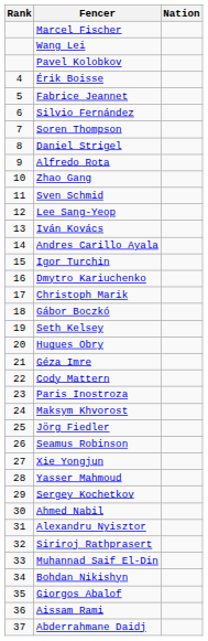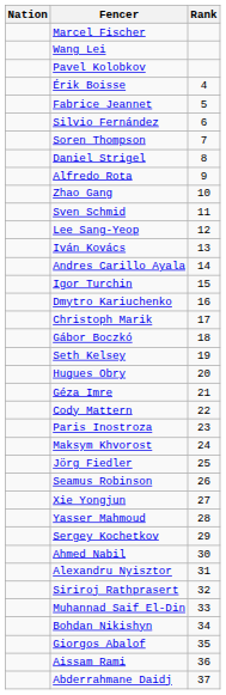 <table class="wikitable sortable" style="text-align: center;">
 <tr>
+<th>Nation</th>
+<th>Fencer</th>
 <th>Rank</th>
-<th>Fencer</th>
-<th>Nation</th>
 </tr>
 <tr>
+<td align=left></td>
+<td align=left><a href='#'>Marcel Fischer</a></td>
 <td></td>
-<td align=left><a href='#'>Marcel Fischer</a></td>
-<td align=left></td>
 </tr>
 <tr>
+<td align=left></td>
+<td align=left><a href='#'>Wang Lei</a></td>
 <td></td>
-<td align=left><a href='#'>Wang Lei</a></td>
-<td align=left></td>
 </tr>
 <tr>
+<td align=left></td>
+<td align=left><a href='#'>Pavel Kolobkov</a></td>
 <td></td>
-<td align=left><a href='#'>Pavel Kolobkov</a></td>
-<td align=left></td>
 </tr>
 <tr>
+<td align=left></td>
+<td align=left><a href='#'>Érik Boisse</a></td>
 <td>4</td>
-<td align=left><a href='#'>Érik Boisse</a></td>
-<td align=left></td>
 </tr>
 <tr>
+<td align=left></td>
+<td align=left><a href='#'>Fabrice Jeannet</a></td>
 <td>5</td>
-<td align=left><a href='#'>Fabrice Jeannet</a></td>
-<td align=left></td>
 </tr>
 <tr>
+<td align=left></td>
+<td align=left><a href='#'>Silvio Fernández</a></td>
 <td>6</td>
-<td align=left><a href='#'>Silvio Fernández</a></td>
-<td align=left></td>
 </tr>
 <tr>
+<td align=left></td>
+<td align=left><a href='#'>Soren Thompson</a></td>
 <td>7</td>
-<td align=left><a href='#'>Soren Thompson</a></td>
-<td align=left></td>
 </tr>
 <tr>
+<td align=left></td>
+<td align=left><a href='#'>Daniel Strigel</a></td>
 <td>8</td>
-<td align=left><a href='#'>Daniel Strigel</a></td>
-<td align=left></td>
 </tr>
 <tr>
+<td align=left></td>
+<td align=left><a href='#'>Alfredo Rota</a></td>
 <td>9</td>
-<td align=left><a href='#'>Alfredo Rota</a></td>
-<td align=left></td>
 </tr>
 <tr>
+<td align=left></td>
+<td align=left><a href='#'>Zhao Gang</a></td>
 <td>10</td>
-<td align=left><a href='#'>Zhao Gang</a></td>
-<td align=left></td>
 </tr>
 <tr>
+<td align=left></td>
+<td align=left><a href='#'>Sven Schmid</a></td>
 <td>11</td>
-<td align=left><a href='#'>Sven Schmid</a></td>
-<td align=left></td>
 </tr>
 <tr>
+<td align=left></td>
+<td align=left><a href='#'>Lee Sang-Yeop</a></td>
 <td>12</td>
-<td align=left><a href='#'>Lee Sang-Yeop</a></td>
-<td align=left></td>
 </tr>
 <tr>
+<td align=left></td>
+<td align=left><a href='#'>Iván Kovács</a></td>
 <td>13</td>
-<td align=left><a href='#'>Iván Kovács</a></td>
-<td align=left></td>
 </tr>
 <tr>
+<td align=left></td>
+<td align=left><a href='#'>Andres Carillo Ayala</a></td>
 <td>14</td>
-<td align=left><a href='#'>Andres Carillo Ayala</a></td>
-<td align=left></td>
 </tr>
 <tr>
+<td align=left></td>
+<td align=left><a href='#'>Igor Turchin</a></td>
 <td>15</td>
-<td align=left><a href='#'>Igor Turchin</a></td>
-<td align=left></td>
 </tr>
 <tr>
+<td align=left></td>
+<td align=left><a href='#'>Dmytro Kariuchenko</a></td>
 <td>16</td>
-<td align=left><a href='#'>Dmytro Kariuchenko</a></td>
-<td align=left></td>
 </tr>
 <tr>
+<td align=left></td>
+<td align=left><a href='#'>Christoph Marik</a></td>
 <td>17</td>
-<td align=left><a href='#'>Christoph Marik</a></td>
-<td align=left></td>
 </tr>
 <tr>
+<td align=left></td>
+<td align=left><a href='#'>Gábor Boczkó</a></td>
 <td>18</td>
-<td align=left><a href='#'>Gábor Boczkó</a></td>
-<td align=left></td>
 </tr>
 <tr>
+<td align=left></td>
+<td align=left><a href='#'>Seth Kelsey</a></td>
 <td>19</td>
-<td align=left><a href='#'>Seth Kelsey</a></td>
-<td align=left></td>
 </tr>
 <tr>
+<td align=left></td>
+<td align=left><a href='#'>Hugues Obry</a></td>
 <td>20</td>
-<td align=left><a href='#'>Hugues Obry</a></td>
-<td align=left></td>
 </tr>
 <tr>
+<td align=left></td>
+<td align=left><a href='#'>Géza Imre</a></td>
 <td>21</td>
-<td align=left><a href='#'>Géza Imre</a></td>
-<td align=left></td>
 </tr>
 <tr>
+<td align=left></td>
+<td align=left><a href='#'>Cody Mattern</a></td>
 <td>22</td>
-<td align=left><a href='#'>Cody Mattern</a></td>
-<td align=left></td>
 </tr>
 <tr>
+<td align=left></td>
+<td align=left><a href='#'>Paris Inostroza</a></td>
 <td>23</td>
-<td align=left><a href='#'>Paris Inostroza</a></td>
-<td align=left></td>
 </tr>
 <tr>
+<td align=left></td>
+<td align=left><a href='#'>Maksym Khvorost</a></td>
 <td>24</td>
-<td align=left><a href='#'>Maksym Khvorost</a></td>
-<td align=left></td>
 </tr>
 <tr>
+<td align=left></td>
+<td align=left><a href='#'>Jörg Fiedler</a></td>
 <td>25</td>
-<td align=left><a href='#'>Jörg Fiedler</a></td>
-<td align=left></td>
 </tr>
 <tr>
+<td align=left></td>
+<td align=left><a href='#'>Seamus Robinson</a></td>
 <td>26</td>
-<td align=left><a href='#'>Seamus Robinson</a></td>
-<td align=left></td>
 </tr>
 <tr>
+<td align=left></td>
+<td align=left><a href='#'>Xie Yongjun</a></td>
 <td>27</td>
-<td align=left><a href='#'>Xie Yongjun</a></td>
-<td align=left></td>
 </tr>
 <tr>
+<td align=left></td>
+<td align=left><a href='#'>Yasser Mahmoud</a></td>
 <td>28</td>
-<td align=left><a href='#'>Yasser Mahmoud</a></td>
-<td align=left></td>
 </tr>
 <tr>
+<td align=left></td>
+<td align=left><a href='#'>Sergey Kochetkov</a></td>
 <td>29</td>
-<td align=left><a href='#'>Sergey Kochetkov</a></td>
-<td align=left></td>
 </tr>
 <tr>
+<td align=left></td>
+<td align=left><a href='#'>Ahmed Nabil</a></td>
 <td>30</td>
-<td align=left><a href='#'>Ahmed Nabil</a></td>
-<td align=left></td>
 </tr>
 <tr>
+<td align=left></td>
+<td align=left><a href='#'>Alexandru Nyisztor</a></td>
 <td>31</td>
-<td align=left><a href='#'>Alexandru Nyisztor</a></td>
-<td align=left></td>
 </tr>
 <tr>
+<td align=left></td>
+<td align=left><a href='#'>Siriroj Rathprasert</a></td>
 <td>32</td>
-<td align=left><a href='#'>Siriroj Rathprasert</a></td>
-<td align=left></td>
 </tr>
 <tr>
+<td align=left></td>
+<td align=left><a href='#'>Muhannad Saif El-Din</a></td>
 <td>33</td>
-<td align=left><a href='#'>Muhannad Saif El-Din</a></td>
-<td align=left></td>
 </tr>
 <tr>
+<td align=left></td>
+<td align=left><a href='#'>Bohdan Nikishyn</a></td>
 <td>34</td>
-<td align=left><a href='#'>Bohdan Nikishyn</a></td>
-<td align=left></td>
 </tr>
 <tr>
+<td align=left></td>
+<td align=left><a href='#'>Giorgos Abalof</a></td>
 <td>35</td>
-<td align=left><a href='#'>Giorgos Abalof</a></td>
-<td align=left></td>
 </tr>
 <tr>
+<td align=left></td>
+<td align=left><a href='#'>Aissam Rami</a></td>
 <td>36</td>
-<td align=left><a href='#'>Aissam Rami</a></td>
-<td align=left></td>
 </tr>
 <tr>
+<td align=left></td>
+<td align=left><a href='#'>Abderrahmane Daidj</a></td>
 <td>37</td>
-<td align=left><a href='#'>Abderrahmane Daidj</a></td>
-<td align=left></td>
 </tr>
 </table>
